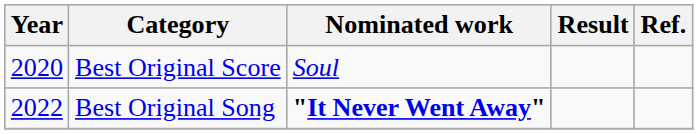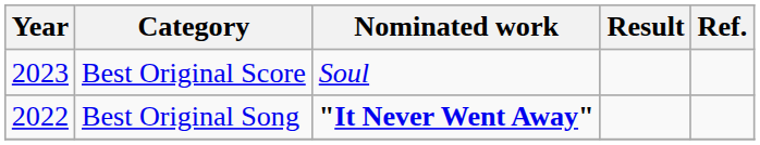 <table class="wikitable">
 <tr>
 <th>Year</th>
 <th>Category</th>
 <th>Nominated work</th>
 <th>Result</th>
 <th>Ref.</th>
 </tr>
 <tr>
-<td><a href='#'>2020</a></td>
+<td><a href='#'>2023</a></td>
 <td><a href='#'>Best Original Score</a></td>
 <td><em><a href='#'>Soul</a></em></td>
 <td></td>
 <td align="center"></td>
 </tr>
 <tr>
 <td><a href='#'>2022</a></td>
 <td><a href='#'>Best Original Song</a></td>
 <td><strong>"<a href='#'>It Never Went Away</a>" </strong></td>
 <td></td>
 <td align="center"></td>
 </tr>
 <tr>
 </tr>
 </table>
